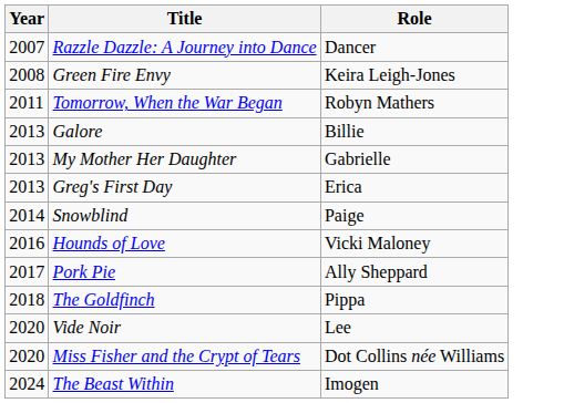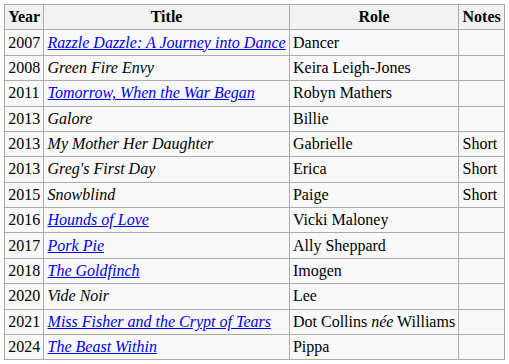 <table class="wikitable sortable">
 <tr>
 <th>Year</th>
 <th>Title</th>
 <th>Role</th>
+<th class="unsortable">Notes</th>
 </tr>
 <tr>
 <td>2007</td>
 <td><em><a href='#'>Razzle Dazzle: A Journey into Dance</a></em></td>
 <td>Dancer</td>
+<td></td>
 </tr>
 <tr>
 <td>2008</td>
 <td><em>Green Fire Envy</em></td>
 <td>Keira Leigh-Jones</td>
+<td></td>
 </tr>
 <tr>
 <td>2011</td>
 <td><em><a href='#'>Tomorrow, When the War Began</a></em></td>
 <td>Robyn Mathers</td>
+<td></td>
 </tr>
 <tr>
 <td>2013</td>
 <td><em>Galore</em></td>
 <td>Billie</td>
+<td></td>
 </tr>
 <tr>
 <td>2013</td>
 <td><em>My Mother Her Daughter</em></td>
 <td>Gabrielle</td>
+<td>Short</td>
 </tr>
 <tr>
 <td>2013</td>
 <td><em>Greg's First Day</em></td>
 <td>Erica</td>
+<td>Short</td>
 </tr>
 <tr>
-<td>2014</td>
+<td>2015</td>
 <td><em>Snowblind</em></td>
 <td>Paige</td>
+<td>Short</td>
 </tr>
 <tr>
 <td>2016</td>
 <td><em><a href='#'>Hounds of Love</a></em></td>
 <td>Vicki Maloney</td>
+<td></td>
 </tr>
 <tr>
 <td>2017</td>
 <td><em><a href='#'>Pork Pie</a></em></td>
 <td>Ally Sheppard</td>
+<td></td>
 </tr>
 <tr>
 <td>2018</td>
 <td><em><a href='#'>The Goldfinch</a></em></td>
-<td>Pippa</td>
+<td>Imogen</td>
+<td></td>
 </tr>
 <tr>
 <td>2020</td>
 <td><em>Vide Noir</em></td>
 <td>Lee</td>
+<td></td>
 </tr>
 <tr>
-<td>2020</td>
+<td>2021</td>
 <td><em><a href='#'>Miss Fisher and the Crypt of Tears</a></em></td>
 <td>Dot Collins <em>née</em> Williams</td>
+<td></td>
 </tr>
 <tr>
 <td>2024</td>
 <td><em><a href='#'>The Beast Within</a></em></td>
-<td>Imogen</td>
+<td>Pippa</td>
+<td></td>
 </tr>
 </table>
